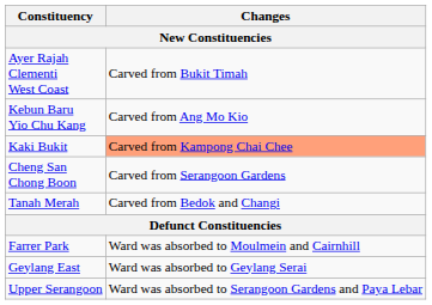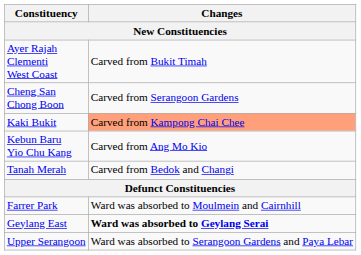 <table class="wikitable">
 <tr>
 <th>Constituency</th>
 <th>Changes</th>
 </tr>
 <tr>
 <th colspan="2">New Constituencies</th>
 </tr>
 <tr>
 <td><a href='#'>Ayer Rajah</a><br><a href='#'>Clementi</a><br><a href='#'>West Coast</a></td>
 <td>Carved from <a href='#'>Bukit Timah</a></td>
 </tr>
 <tr>
-<td><a href='#'>Kebun Baru</a><br><a href='#'>Yio Chu Kang</a></td>
-<td>Carved from <a href='#'>Ang Mo Kio</a></td>
+<td><a href='#'>Cheng San</a><br><a href='#'>Chong Boon</a></td>
+<td>Carved from <a href='#'>Serangoon Gardens</a></td>
 </tr>
 <tr>
 <td><a href='#'>Kaki Bukit</a></td>
 <td style="background: lightsalmon;">Carved from <a href='#'>Kampong Chai Chee</a></td>
 </tr>
 <tr>
-<td><a href='#'>Cheng San</a><br><a href='#'>Chong Boon</a></td>
-<td>Carved from <a href='#'>Serangoon Gardens</a></td>
+<td><a href='#'>Kebun Baru</a><br><a href='#'>Yio Chu Kang</a></td>
+<td>Carved from <a href='#'>Ang Mo Kio</a></td>
 </tr>
 <tr>
 <td><a href='#'>Tanah Merah</a></td>
 <td>Carved from <a href='#'>Bedok</a> and <a href='#'>Changi</a></td>
 </tr>
 <tr>
 <th colspan="2">Defunct Constituencies</th>
 </tr>
 <tr>
 <td><a href='#'>Farrer Park</a></td>
 <td>Ward was absorbed to <a href='#'>Moulmein</a> and <a href='#'>Cairnhill</a></td>
 </tr>
 <tr>
 <td><a href='#'>Geylang East</a></td>
-<td>Ward was absorbed to <a href='#'>Geylang Serai</a></td>
+<td><strong>Ward was absorbed to <a href='#'>Geylang Serai</a></strong></td>
 </tr>
 <tr>
 <td><a href='#'>Upper Serangoon</a></td>
 <td>Ward was absorbed to <a href='#'>Serangoon Gardens</a> and <a href='#'>Paya Lebar</a></td>
 </tr>
 </table>
